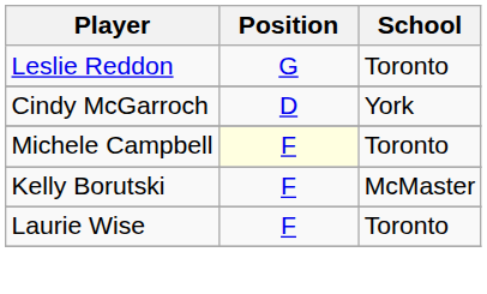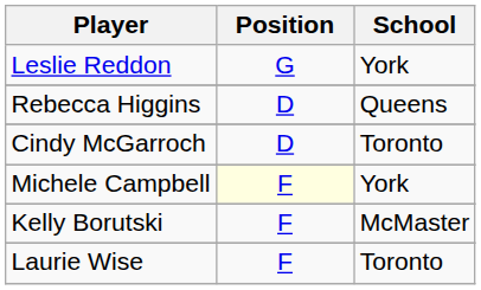 <table class="wikitable">
 <tr>
 <th>Player</th>
 <th>  Position  </th>
 <th>School</th>
 </tr>
 <tr>
 <td><a href='#'>Leslie Reddon</a></td>
 <td align=center><a href='#'>G</a></td>
-<td>Toronto</td>
+<td>York</td>
 </tr>
 <tr>
+</tr>
+<tr>
+<td>Rebecca Higgins</td>
+<td align=center><a href='#'>D</a></td>
+<td>Queens</td>
 </tr>
 <tr>
 </tr>
 <tr>
 <td>Cindy McGarroch</td>
 <td align=center><a href='#'>D</a></td>
-<td>York</td>
+<td>Toronto</td>
 </tr>
 <tr>
 </tr>
 <tr>
 <td>Michele Campbell</td>
 <td align=center style="background: lightyellow;"><a href='#'>F</a></td>
-<td>Toronto</td>
+<td>York</td>
 </tr>
 <tr>
 </tr>
 <tr>
 <td>Kelly Borutski</td>
 <td align=center><a href='#'>F</a></td>
 <td>McMaster</td>
 </tr>
 <tr>
 </tr>
 <tr>
 <td>Laurie Wise</td>
 <td align=center><a href='#'>F</a></td>
 <td>Toronto</td>
 </tr>
 <tr>
 </tr>
 </table>
